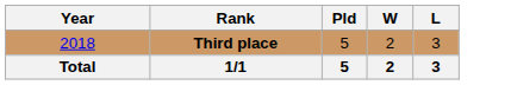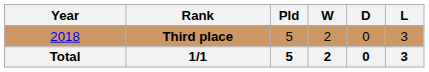 <table class="wikitable" style="text-align: center;font-size:90%;">
 <tr>
 <th width=125>Year</th>
 <th width=150>Rank</th>
 <th width=35>Pld</th>
 <th width=35>W</th>
+<th width=35>D</th>
 <th width=35>L</th>
 </tr>
 <tr bgcolor=#cc9966>
 <td> <a href='#'>2018</a></td>
 <td><strong>Third place</strong></td>
 <td>5</td>
 <td>2</td>
+<td>0</td>
 <td>3</td>
 </tr>
 <tr>
 <th>Total</th>
 <th>1/1</th>
 <th>5</th>
 <th>2</th>
+<th>0</th>
 <th>3</th>
 </tr>
 </table>
